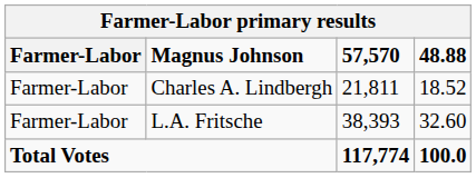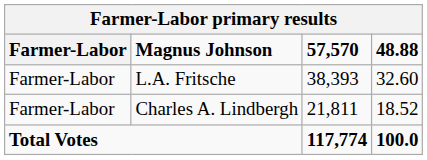 <table class="wikitable">
 <tr>
 <th colspan="4">Farmer-Labor primary results</th>
 </tr>
 <tr>
 <th>Farmer-Labor</th>
 <td><strong>Magnus Johnson</strong></td>
 <td><strong>57,570</strong></td>
 <td><strong>48.88</strong></td>
 </tr>
 <tr>
 <td>Farmer-Labor</td>
+<td>L.A. Fritsche</td>
+<td>38,393</td>
+<td>32.60</td>
+</tr>
+<tr>
+<td>Farmer-Labor</td>
 <td>Charles A. Lindbergh</td>
 <td>21,811</td>
 <td>18.52</td>
-</tr>
-<tr>
-<td>Farmer-Labor</td>
-<td>L.A. Fritsche</td>
-<td>38,393</td>
-<td>32.60</td>
 </tr>
 <tr>
 <td colspan="2"><strong>Total Votes</strong></td>
 <td><strong>117,774</strong></td>
 <td><strong>100.0</strong></td>
 </tr>
 </table>
